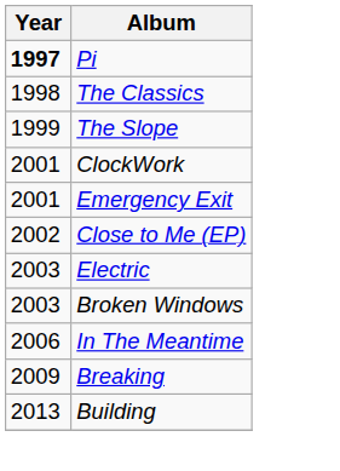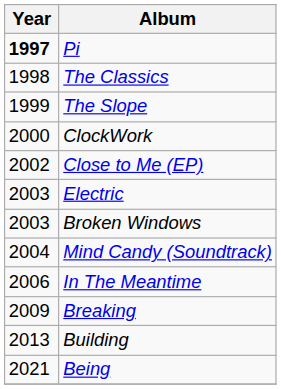 <table class="wikitable">
 <tr>
 <th align="left" valign="top" width="40">Year</th>
 <th align="left" valign="top">Album</th>
 </tr>
 <tr>
 <td align="left" valign="top"><strong>1997</strong></td>
 <td align="left" valign="top"><em><a href='#'>Pi</a></em></td>
 </tr>
 <tr>
 <td align="left" valign="top">1998</td>
 <td align="left" valign="top"><em><a href='#'>The Classics</a></em></td>
 </tr>
 <tr>
 <td align="left" valign="top">1999</td>
 <td align="left" valign="top"><em><a href='#'>The Slope</a></em></td>
 </tr>
 <tr>
-<td align="left" valign="top">2001</td>
+<td align="left" valign="top">2000</td>
 <td align="left" valign="top"><em>ClockWork</em></td>
-</tr>
-<tr>
-<td align="left" valign="top">2001</td>
-<td align="left" valign="top"><em><a href='#'>Emergency Exit</a></em></td>
 </tr>
 <tr>
 <td align="left" valign="top">2002</td>
 <td align="left" valign="top"><em><a href='#'>Close to Me (EP)</a></em></td>
 </tr>
 <tr>
 <td align="left" valign="top">2003</td>
 <td align="left" valign="top"><em><a href='#'>Electric</a></em></td>
 </tr>
 <tr>
 <td align="left" valign="top">2003</td>
 <td align="left" valign="top"><em>Broken Windows</em></td>
 </tr>
 <tr>
+<td align="left" valign="top">2004</td>
+<td align="left" valign="top"><em><a href='#'>Mind Candy (Soundtrack)</a></em></td>
+</tr>
+<tr>
 <td align="left" valign="top">2006</td>
 <td align="left" valign="top"><em><a href='#'>In The Meantime</a></em></td>
 </tr>
 <tr>
 <td align="left" valign="top">2009</td>
 <td align="left" valign="top"><em><a href='#'>Breaking</a></em></td>
 </tr>
 <tr>
 <td align="left" valign="top">2013</td>
 <td align="left" valign="top"><em>Building</em></td>
 </tr>
 <tr>
+<td align="left" valign="top">2021</td>
+<td align="left" valign="top"><em><a href='#'>Being</a></em></td>
+</tr>
+<tr>
 </tr>
 </table>
